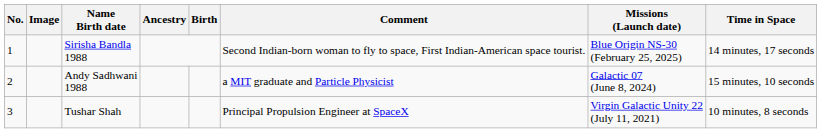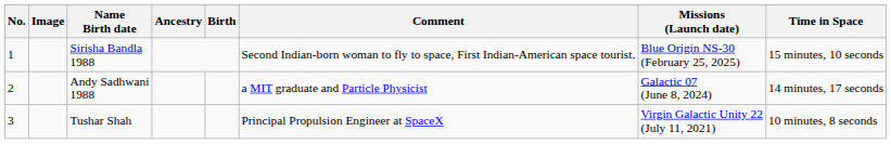 <table class="wikitable sticky-header">
 <tr>
 <th>No.</th>
 <th>Image</th>
 <th>Name<br>Birth date</th>
 <th>Ancestry</th>
 <th>Birth</th>
 <th>Comment</th>
 <th>Missions<br>(Launch date)</th>
 <th>Time in Space</th>
 </tr>
 <tr>
 <td>1</td>
 <td></td>
 <td><a href='#'>Sirisha Bandla</a><br>1988</td>
 <td colspan="2" style="text-align:center;"></td>
 <td>Second Indian-born woman to fly to space, First Indian-American space tourist.</td>
 <td> <a href='#'>Blue Origin NS-30</a><br>(February 25, 2025)</td>
-<td>14 minutes, 17 seconds</td>
+<td>15 minutes, 10 seconds</td>
 </tr>
 <tr>
 <td>2</td>
 <td></td>
 <td>Andy Sadhwani<br>1988</td>
 <td style="text-align:center;"></td>
 <td style="text-align:center;"></td>
 <td>a <a href='#'>MIT</a> graduate and <a href='#'>Particle Physicist</a></td>
 <td> <a href='#'>Galactic 07</a><br>(June 8, 2024)</td>
-<td>15 minutes, 10 seconds</td>
+<td>14 minutes, 17 seconds</td>
 </tr>
 <tr>
 <td>3</td>
 <td></td>
 <td>Tushar Shah</td>
 <td style="text-align:center;"></td>
 <td style="text-align:center;"></td>
 <td>Principal Propulsion Engineer at <a href='#'>SpaceX</a></td>
 <td> <a href='#'>Virgin Galactic Unity 22</a><br>(July 11, 2021)</td>
 <td>10 minutes, 8 seconds</td>
 </tr>
 </table>
